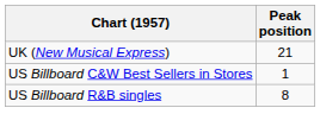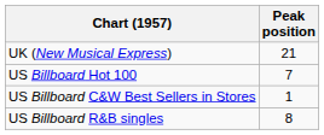 <table class="wikitable sortable">
 <tr>
 <th>Chart (1957)</th>
 <th>Peak<br>position</th>
 </tr>
 <tr>
 <td>UK (<em><a href='#'>New Musical Express</a></em>)</td>
 <td style="text-align:center;">21</td>
 </tr>
 <tr>
+<td>US <a href='#'><em>Billboard</em> Hot 100</a></td>
+<td align=center>7</td>
+</tr>
+<tr>
 <td>US <em>Billboard</em> <a href='#'>C&W Best Sellers in Stores</a></td>
 <td align=center>1</td>
 </tr>
 <tr>
 <td>US <em>Billboard</em> <a href='#'>R&B singles</a></td>
 <td align=center>8</td>
 </tr>
 </table>
